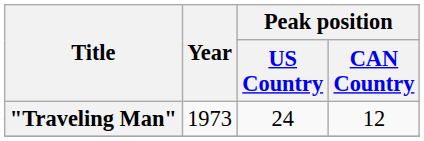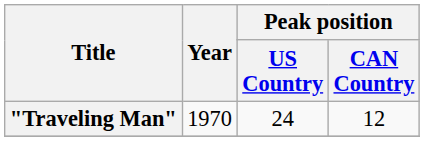 <table class="wikitable plainrowheaders" style="text-align:center;">
 <tr>
 <th scope="col" rowspan = "2">Title</th>
 <th scope="col" rowspan = "2">Year</th>
 <th scope="col" colspan="2">Peak position</th>
 </tr>
 <tr>
 <th><a href='#'>US<br>Country</a><br></th>
 <th scope="col"><a href='#'>CAN<br>Country</a><br></th>
 </tr>
 <tr>
 <th scope = "row">"Traveling Man"</th>
-<td>1973</td>
+<td>1970</td>
 <td>24</td>
 <td>12</td>
 </tr>
 <tr>
 </tr>
 </table>
